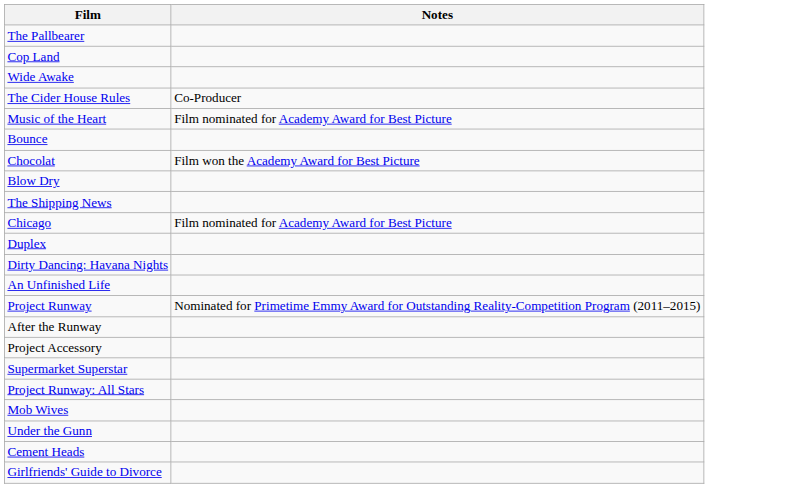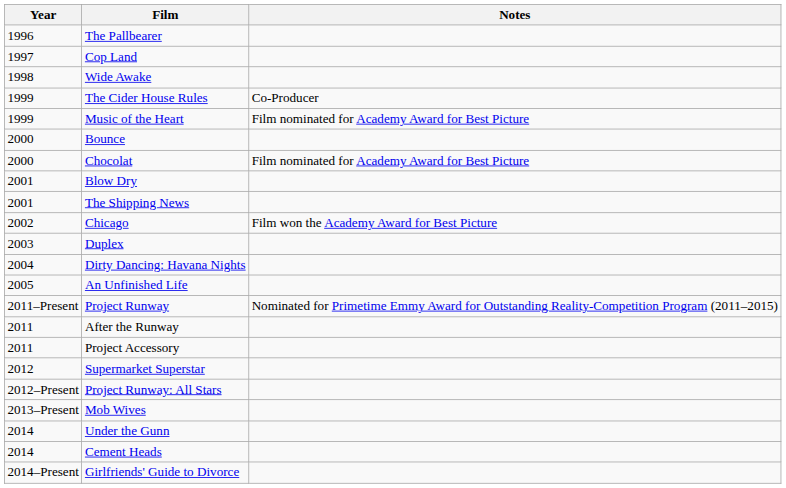 <table class="wikitable">
 <tr>
+<th>Year</th>
 <th>Film</th>
 <th>Notes</th>
 </tr>
 <tr>
+<td>1996</td>
 <td><a href='#'>The Pallbearer</a></td>
 <td></td>
 </tr>
 <tr>
+<td>1997</td>
 <td><a href='#'>Cop Land</a></td>
 <td></td>
 </tr>
 <tr>
+<td>1998</td>
 <td><a href='#'>Wide Awake</a></td>
 <td></td>
 </tr>
 <tr>
+<td>1999</td>
 <td><a href='#'>The Cider House Rules</a></td>
 <td>Co-Producer</td>
 </tr>
 <tr>
+<td>1999</td>
 <td><a href='#'>Music of the Heart</a></td>
 <td>Film nominated for <a href='#'>Academy Award for Best Picture</a></td>
 </tr>
 <tr>
+<td>2000</td>
 <td><a href='#'>Bounce</a></td>
 <td></td>
 </tr>
 <tr>
+<td>2000</td>
 <td><a href='#'>Chocolat</a></td>
-<td>Film won the <a href='#'>Academy Award for Best Picture</a></td>
+<td>Film nominated for <a href='#'>Academy Award for Best Picture</a></td>
 </tr>
 <tr>
+<td>2001</td>
 <td><a href='#'>Blow Dry</a></td>
 <td></td>
 </tr>
 <tr>
+<td>2001</td>
 <td><a href='#'>The Shipping News</a></td>
 <td></td>
 </tr>
 <tr>
+<td>2002</td>
 <td><a href='#'>Chicago</a></td>
-<td>Film nominated for <a href='#'>Academy Award for Best Picture</a></td>
+<td>Film won the <a href='#'>Academy Award for Best Picture</a></td>
 </tr>
 <tr>
+<td>2003</td>
 <td><a href='#'>Duplex</a></td>
 <td></td>
 </tr>
 <tr>
+<td>2004</td>
 <td><a href='#'>Dirty Dancing: Havana Nights</a></td>
 <td></td>
 </tr>
 <tr>
+<td>2005</td>
 <td><a href='#'>An Unfinished Life</a></td>
 <td></td>
 </tr>
 <tr>
+<td>2011–Present</td>
 <td><a href='#'>Project Runway</a></td>
 <td>Nominated for <a href='#'>Primetime Emmy Award for Outstanding Reality-Competition Program</a> (2011–2015)</td>
 </tr>
 <tr>
+<td>2011</td>
 <td>After the Runway</td>
 <td></td>
 </tr>
 <tr>
+<td>2011</td>
 <td>Project Accessory</td>
 <td></td>
 </tr>
 <tr>
+<td>2012</td>
 <td><a href='#'>Supermarket Superstar</a></td>
 <td></td>
 </tr>
 <tr>
+<td>2012–Present</td>
 <td><a href='#'>Project Runway: All Stars</a></td>
 <td></td>
 </tr>
 <tr>
+<td>2013–Present</td>
 <td><a href='#'>Mob Wives</a></td>
 <td></td>
 </tr>
 <tr>
+<td>2014</td>
 <td><a href='#'>Under the Gunn</a></td>
 <td></td>
 </tr>
 <tr>
+<td>2014</td>
 <td><a href='#'>Cement Heads</a></td>
 <td></td>
 </tr>
 <tr>
+<td>2014–Present</td>
 <td><a href='#'>Girlfriends' Guide to Divorce</a></td>
 <td></td>
 </tr>
 </table>
